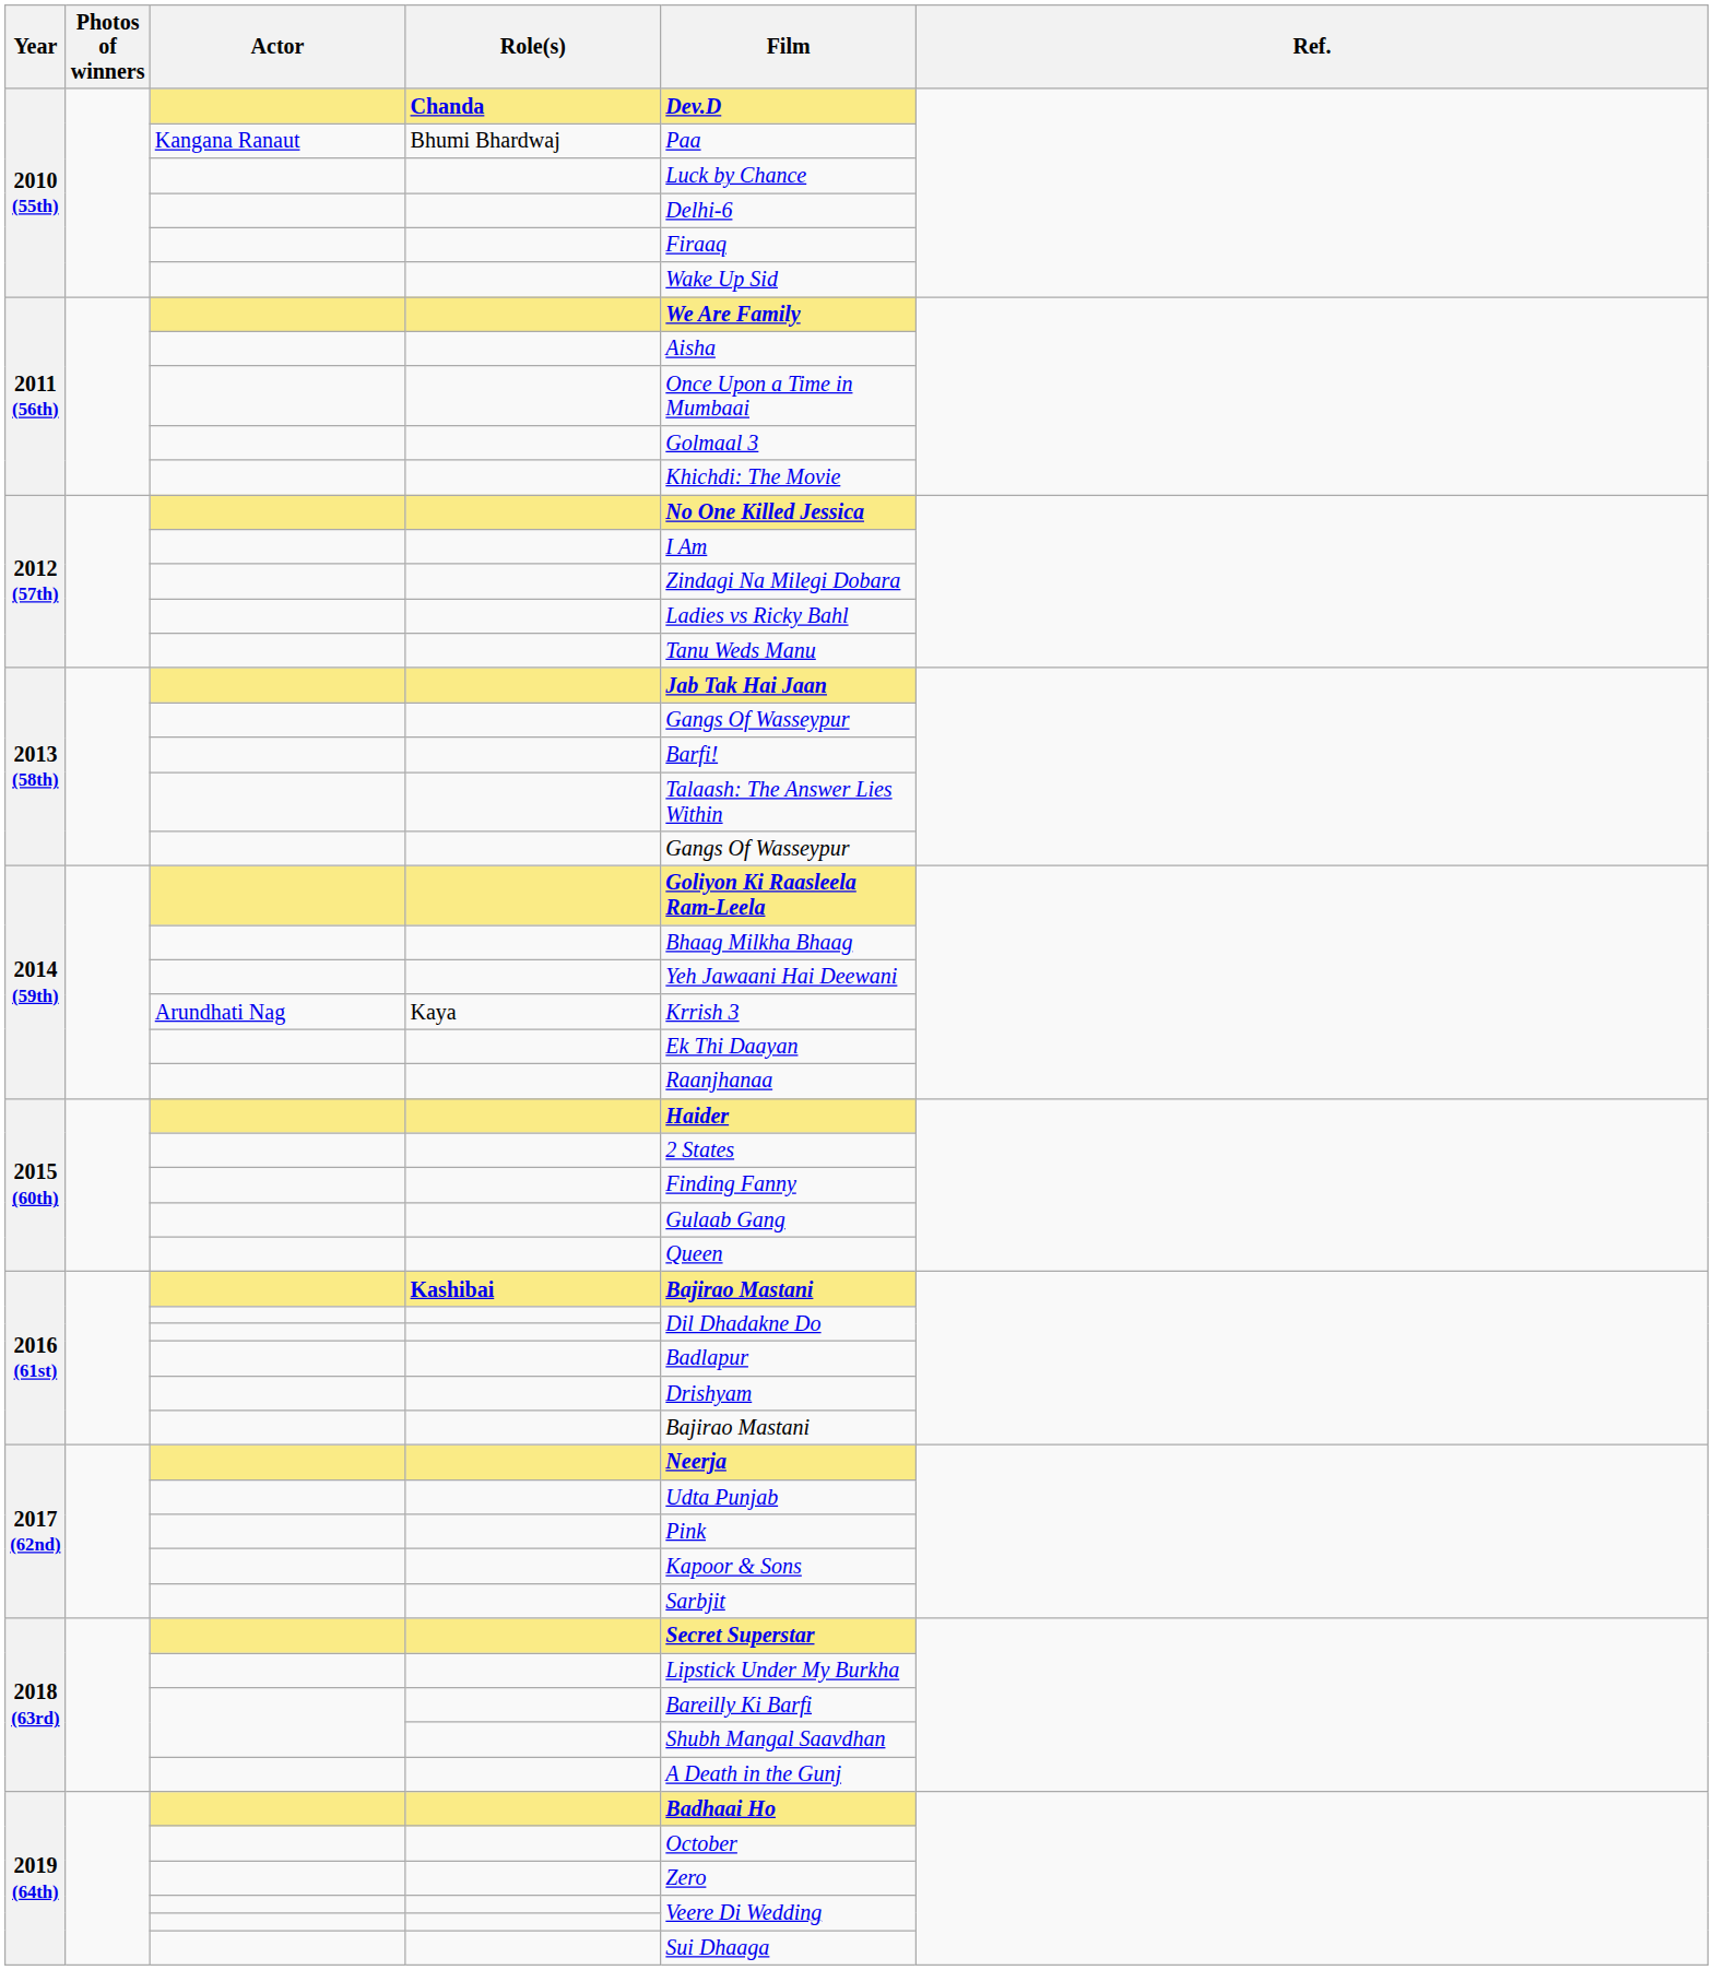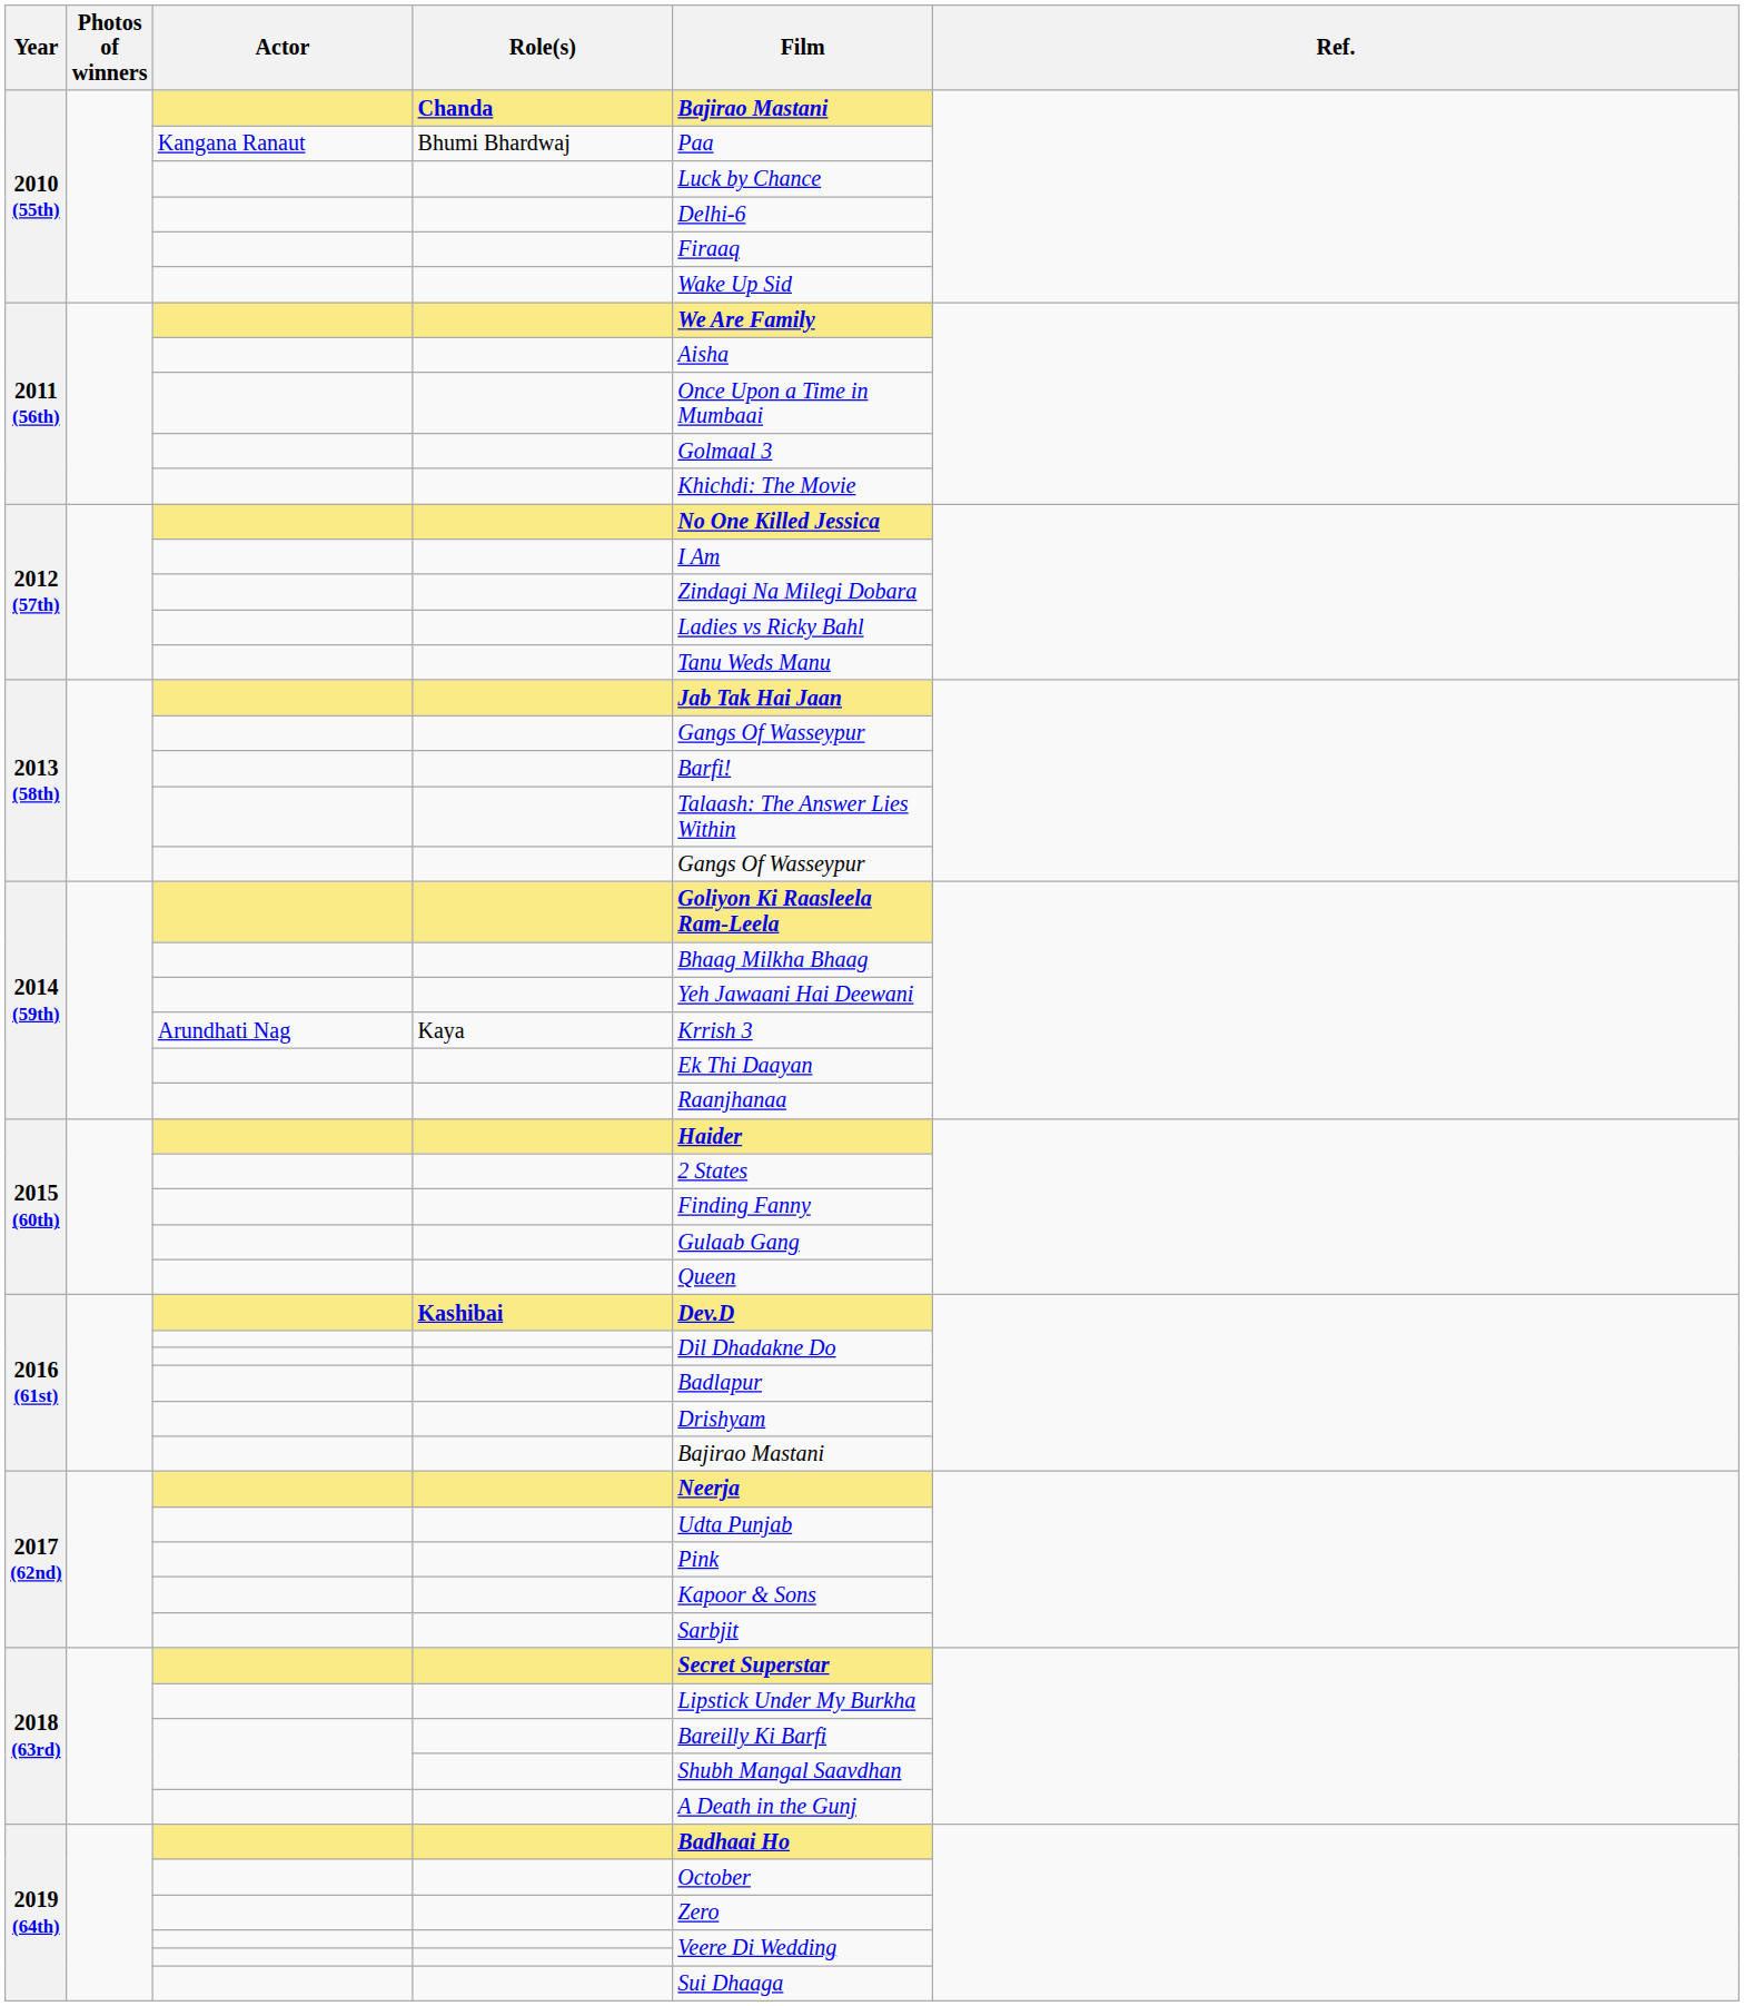 <table class="wikitable sortable" style="text-align:left;">
 <tr>
 <th scope="col" style="width:3%; text-align:center;">Year</th>
 <th scope="col" style="width:3%;text-align:center;">Photos of winners</th>
 <th scope="col" style="width:15%;text-align:center;">Actor</th>
 <th scope="col" style="width:15%;text-align:center;">Role(s)</th>
 <th scope="col" style="width:15%;text-align:center;">Film</th>
 <th>Ref.</th>
 </tr>
 <tr>
 <th scope="row" rowspan=6 style="text-align:center">2010 <br><small><a href='#'>(55th)</a> </small></th>
 <td rowspan=6 style="text-align:center"></td>
 <td style="background:#FAEB86;"><strong></strong> </td>
 <td style="background:#FAEB86;"><a href='#'><strong>Chanda</strong></a></td>
-<td style="background:#FAEB86;"><strong><em><a href='#'>Dev.D</a></em></strong></td>
+<td style="background:#FAEB86;"><strong><em><a href='#'>Bajirao Mastani</a></em></strong></td>
 <td rowspan="6"></td>
 </tr>
 <tr>
 <td><a href='#'>Kangana Ranaut</a></td>
 <td>Bhumi Bhardwaj</td>
 <td><em><a href='#'>Paa</a></em></td>
 </tr>
 <tr>
 <td></td>
 <td></td>
 <td><em><a href='#'>Luck by Chance</a></em></td>
 </tr>
 <tr>
 <td></td>
 <td></td>
 <td><em><a href='#'>Delhi-6</a></em></td>
 </tr>
 <tr>
 <td></td>
 <td></td>
 <td><em><a href='#'>Firaaq</a></em></td>
 </tr>
 <tr>
 <td></td>
 <td></td>
 <td><em><a href='#'>Wake Up Sid</a></em></td>
 </tr>
 <tr>
 <th scope="row" rowspan=5 style="text-align:center">2011 <br><small><a href='#'>(56th)</a> </small></th>
 <td rowspan=5 style="text-align:center"></td>
 <td style="background:#FAEB86;"><strong></strong> </td>
 <td style="background:#FAEB86;"><strong></strong></td>
 <td style="background:#FAEB86;"><strong><em><a href='#'>We Are Family</a></em></strong></td>
 <td rowspan="5"></td>
 </tr>
 <tr>
 <td></td>
 <td></td>
 <td><em><a href='#'>Aisha</a></em></td>
 </tr>
 <tr>
 <td></td>
 <td></td>
 <td><em><a href='#'>Once Upon a Time in Mumbaai</a></em></td>
 </tr>
 <tr>
 <td></td>
 <td></td>
 <td><em><a href='#'>Golmaal 3</a></em></td>
 </tr>
 <tr>
 <td></td>
 <td></td>
 <td><em><a href='#'>Khichdi: The Movie</a></em></td>
 </tr>
 <tr>
 <th scope="row" rowspan=5 style="text-align:center">2012 <br><small><a href='#'>(57th)</a> </small></th>
 <td rowspan=5 style="text-align:center"></td>
 <td style="background:#FAEB86;"><strong></strong> </td>
 <td style="background:#FAEB86;"><strong></strong></td>
 <td style="background:#FAEB86;"><strong><em><a href='#'>No One Killed Jessica</a></em></strong></td>
 <td rowspan="5"></td>
 </tr>
 <tr>
 <td></td>
 <td></td>
 <td><em><a href='#'>I Am</a></em></td>
 </tr>
 <tr>
 <td></td>
 <td></td>
 <td><em><a href='#'>Zindagi Na Milegi Dobara</a></em></td>
 </tr>
 <tr>
 <td></td>
 <td></td>
 <td><em><a href='#'>Ladies vs Ricky Bahl</a></em></td>
 </tr>
 <tr>
 <td></td>
 <td></td>
 <td><em><a href='#'>Tanu Weds Manu</a></em></td>
 </tr>
 <tr>
 <th scope="row" rowspan=5 style="text-align:center">2013 <br><small><a href='#'>(58th)</a> </small></th>
 <td rowspan=5 style="text-align:center"></td>
 <td style="background:#FAEB86;"><strong></strong> </td>
 <td style="background:#FAEB86;"><strong></strong></td>
 <td style="background:#FAEB86;"><strong><em><a href='#'>Jab Tak Hai Jaan</a></em></strong></td>
 <td rowspan="5"></td>
 </tr>
 <tr>
 <td></td>
 <td></td>
 <td><em><a href='#'>Gangs Of Wasseypur</a></em></td>
 </tr>
 <tr>
 <td></td>
 <td></td>
 <td><em><a href='#'>Barfi!</a></em></td>
 </tr>
 <tr>
 <td></td>
 <td></td>
 <td><em><a href='#'>Talaash: The Answer Lies Within</a></em></td>
 </tr>
 <tr>
 <td></td>
 <td></td>
 <td><em>Gangs Of Wasseypur</em></td>
 </tr>
 <tr>
 <th rowspan="6" scope="row" style="text-align:center">2014 <br><small><a href='#'>(59th)</a> </small></th>
 <td rowspan="6" style="text-align:center"></td>
 <td style="background:#FAEB86;"><strong></strong> </td>
 <td style="background:#FAEB86;"><strong></strong></td>
 <td style="background:#FAEB86;"><strong><em><a href='#'>Goliyon Ki Raasleela Ram-Leela</a></em></strong></td>
 <td rowspan="6"></td>
 </tr>
 <tr>
 <td></td>
 <td></td>
 <td><em><a href='#'>Bhaag Milkha Bhaag</a></em></td>
 </tr>
 <tr>
 <td></td>
 <td></td>
 <td><em><a href='#'>Yeh Jawaani Hai Deewani</a></em></td>
 </tr>
 <tr>
 <td><a href='#'>Arundhati Nag</a></td>
 <td>Kaya</td>
 <td><em><a href='#'>Krrish 3</a></em></td>
 </tr>
 <tr>
 <td></td>
 <td></td>
 <td><em><a href='#'>Ek Thi Daayan</a></em></td>
 </tr>
 <tr>
 <td></td>
 <td></td>
 <td><em><a href='#'>Raanjhanaa</a></em></td>
 </tr>
 <tr>
 <th scope="row" rowspan=5 style="text-align:center">2015 <br><small><a href='#'>(60th)</a> </small></th>
 <td rowspan=5 style="text-align:center"></td>
 <td style="background:#FAEB86;"><strong></strong> </td>
 <td style="background:#FAEB86;"><strong></strong></td>
 <td style="background:#FAEB86;"><strong><em><a href='#'>Haider</a></em></strong></td>
 <td rowspan="5"></td>
 </tr>
 <tr>
 <td></td>
 <td></td>
 <td><em><a href='#'>2 States</a></em></td>
 </tr>
 <tr>
 <td></td>
 <td></td>
 <td><em><a href='#'>Finding Fanny</a></em></td>
 </tr>
 <tr>
 <td></td>
 <td></td>
 <td><em><a href='#'>Gulaab Gang</a></em></td>
 </tr>
 <tr>
 <td></td>
 <td></td>
 <td><em><a href='#'>Queen</a></em></td>
 </tr>
 <tr>
 <th scope="row" rowspan=6 style="text-align:center">2016 <br><small><a href='#'>(61st)</a> </small></th>
 <td rowspan=6 style="text-align:center"></td>
 <td style="background:#FAEB86;"><strong></strong> </td>
 <td style="background:#FAEB86;"><strong><a href='#'>Kashibai</a></strong></td>
-<td style="background:#FAEB86;"><strong><em><a href='#'>Bajirao Mastani</a></em></strong></td>
+<td style="background:#FAEB86;"><strong><em><a href='#'>Dev.D</a></em></strong></td>
 <td rowspan="6"></td>
 </tr>
 <tr>
 <td></td>
 <td></td>
 <td rowspan="2"><em><a href='#'>Dil Dhadakne Do</a></em></td>
 </tr>
 <tr>
 <td></td>
 <td></td>
 </tr>
 <tr>
 <td></td>
 <td></td>
 <td><em><a href='#'>Badlapur</a></em></td>
 </tr>
 <tr>
 <td></td>
 <td></td>
 <td><em><a href='#'>Drishyam</a></em></td>
 </tr>
 <tr>
 <td></td>
 <td></td>
 <td><em>Bajirao Mastani</em></td>
 </tr>
 <tr>
 <th scope="row" rowspan=5 style="text-align:center">2017 <br><small><a href='#'>(62nd)</a> </small></th>
 <td rowspan=5 style="text-align:center"></td>
 <td style="background:#FAEB86;"><strong></strong> </td>
 <td style="background:#FAEB86;"><strong></strong></td>
 <td style="background:#FAEB86;"><strong><em><a href='#'>Neerja</a></em></strong></td>
 <td rowspan="5"></td>
 </tr>
 <tr>
 <td></td>
 <td></td>
 <td><em><a href='#'>Udta Punjab</a></em></td>
 </tr>
 <tr>
 <td></td>
 <td></td>
 <td><em><a href='#'>Pink</a></em></td>
 </tr>
 <tr>
 <td></td>
 <td></td>
 <td><em><a href='#'>Kapoor & Sons</a></em></td>
 </tr>
 <tr>
 <td></td>
 <td></td>
 <td><em><a href='#'>Sarbjit</a></em></td>
 </tr>
 <tr>
 <th scope="row" rowspan=5 style="text-align:center">2018 <br><small><a href='#'>(63rd)</a> </small></th>
 <td rowspan=5 style="text-align:center"></td>
 <td style="background:#FAEB86;"><strong></strong> </td>
 <td style="background:#FAEB86;"><strong></strong></td>
 <td style="background:#FAEB86;"><strong><em><a href='#'>Secret Superstar</a></em></strong></td>
 <td rowspan="5"></td>
 </tr>
 <tr>
 <td></td>
 <td></td>
 <td><em><a href='#'>Lipstick Under My Burkha</a></em></td>
 </tr>
 <tr>
 <td rowspan="2"></td>
 <td></td>
 <td><em><a href='#'>Bareilly Ki Barfi</a></em></td>
 </tr>
 <tr>
 <td></td>
 <td><em><a href='#'>Shubh Mangal Saavdhan</a></em></td>
 </tr>
 <tr>
 <td></td>
 <td></td>
 <td><em><a href='#'>A Death in the Gunj</a></em></td>
 </tr>
 <tr>
 <th scope="row" rowspan=6 style="text-align:center">2019 <br><small><a href='#'>(64th)</a> </small></th>
 <td rowspan=6 style="text-align:center"></td>
 <td style="background:#FAEB86;"><strong></strong> </td>
 <td style="background:#FAEB86;"><strong></strong></td>
 <td style="background:#FAEB86;"><strong><em><a href='#'>Badhaai Ho</a></em></strong></td>
 <td rowspan="6"></td>
 </tr>
 <tr>
 <td></td>
 <td></td>
 <td><em><a href='#'>October</a></em></td>
 </tr>
 <tr>
 <td></td>
 <td></td>
 <td><em><a href='#'>Zero</a></em></td>
 </tr>
 <tr>
 <td></td>
 <td></td>
 <td rowspan="2"><em><a href='#'>Veere Di Wedding</a></em></td>
 </tr>
 <tr>
 <td></td>
 <td></td>
 </tr>
 <tr>
 <td></td>
 <td></td>
 <td><em><a href='#'>Sui Dhaaga</a></em></td>
 </tr>
 </table>
